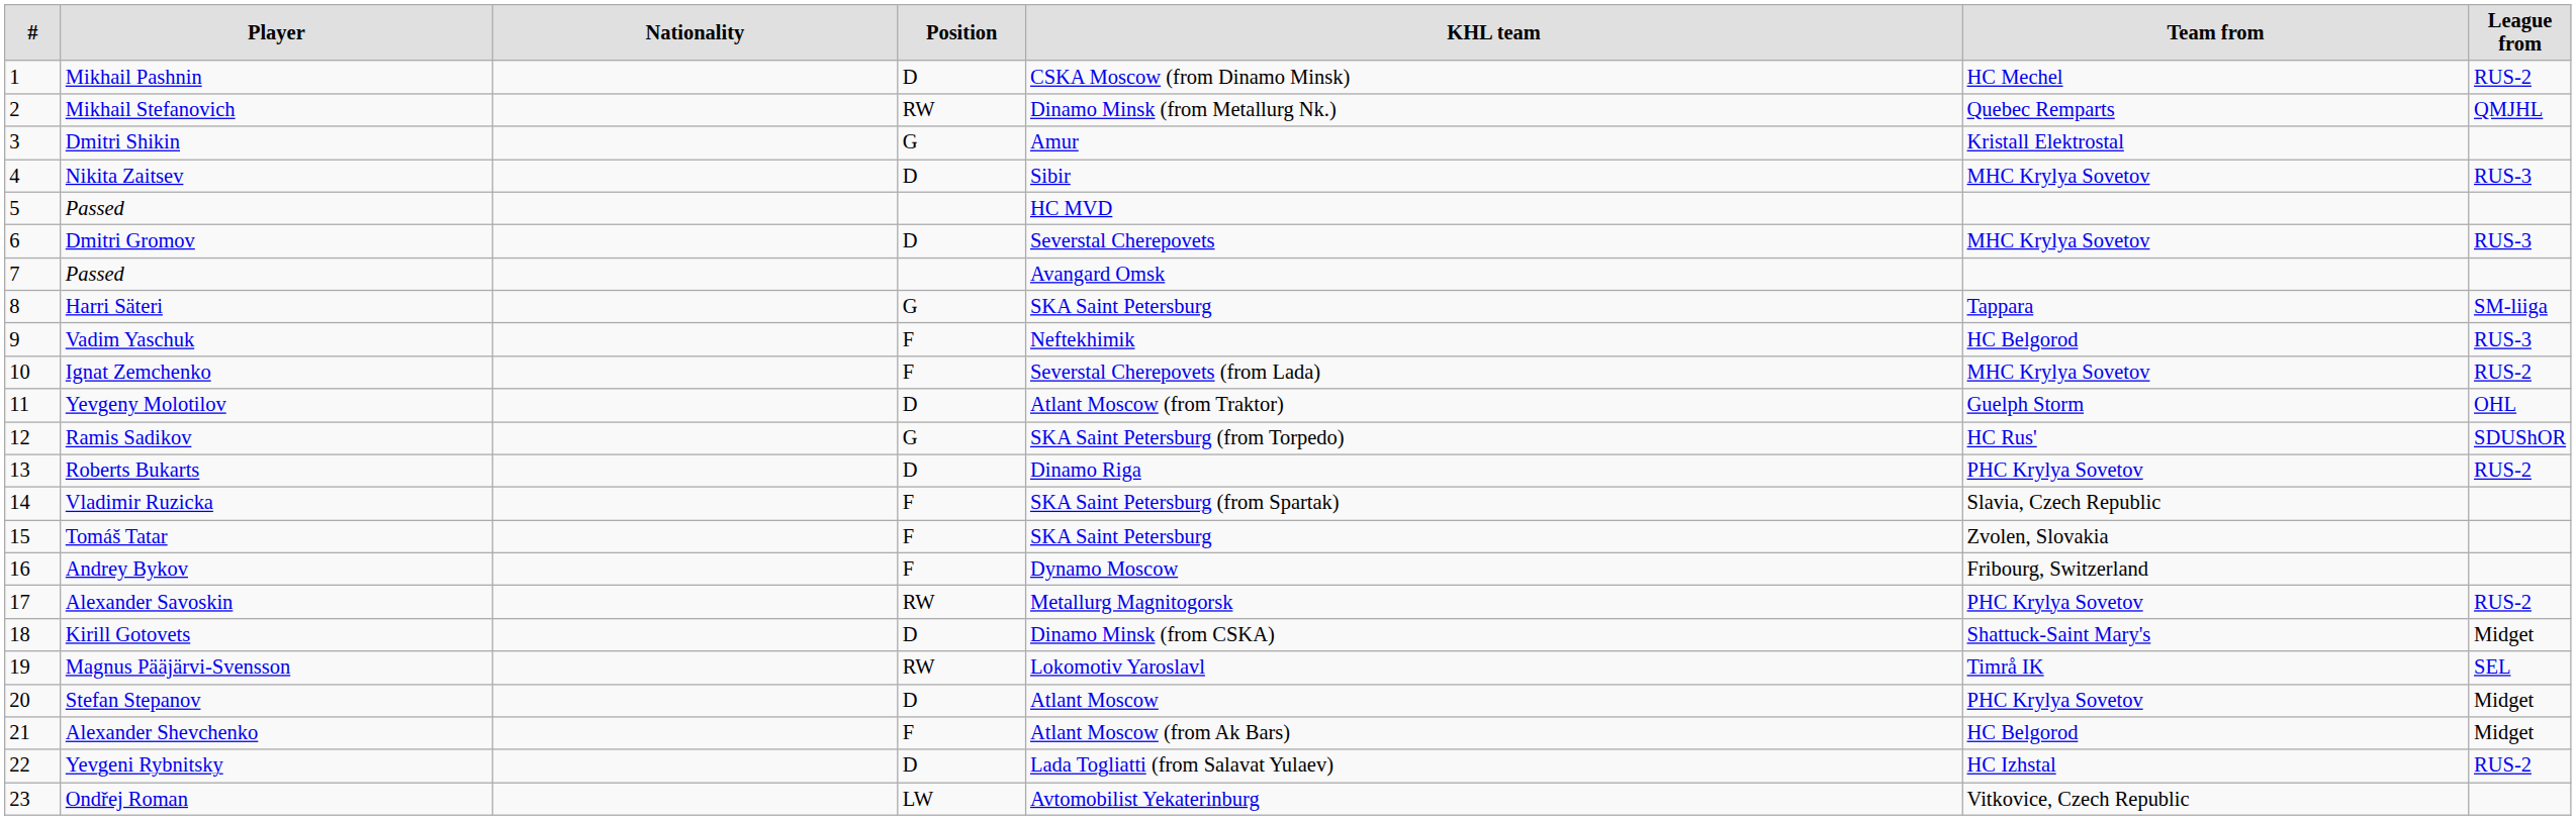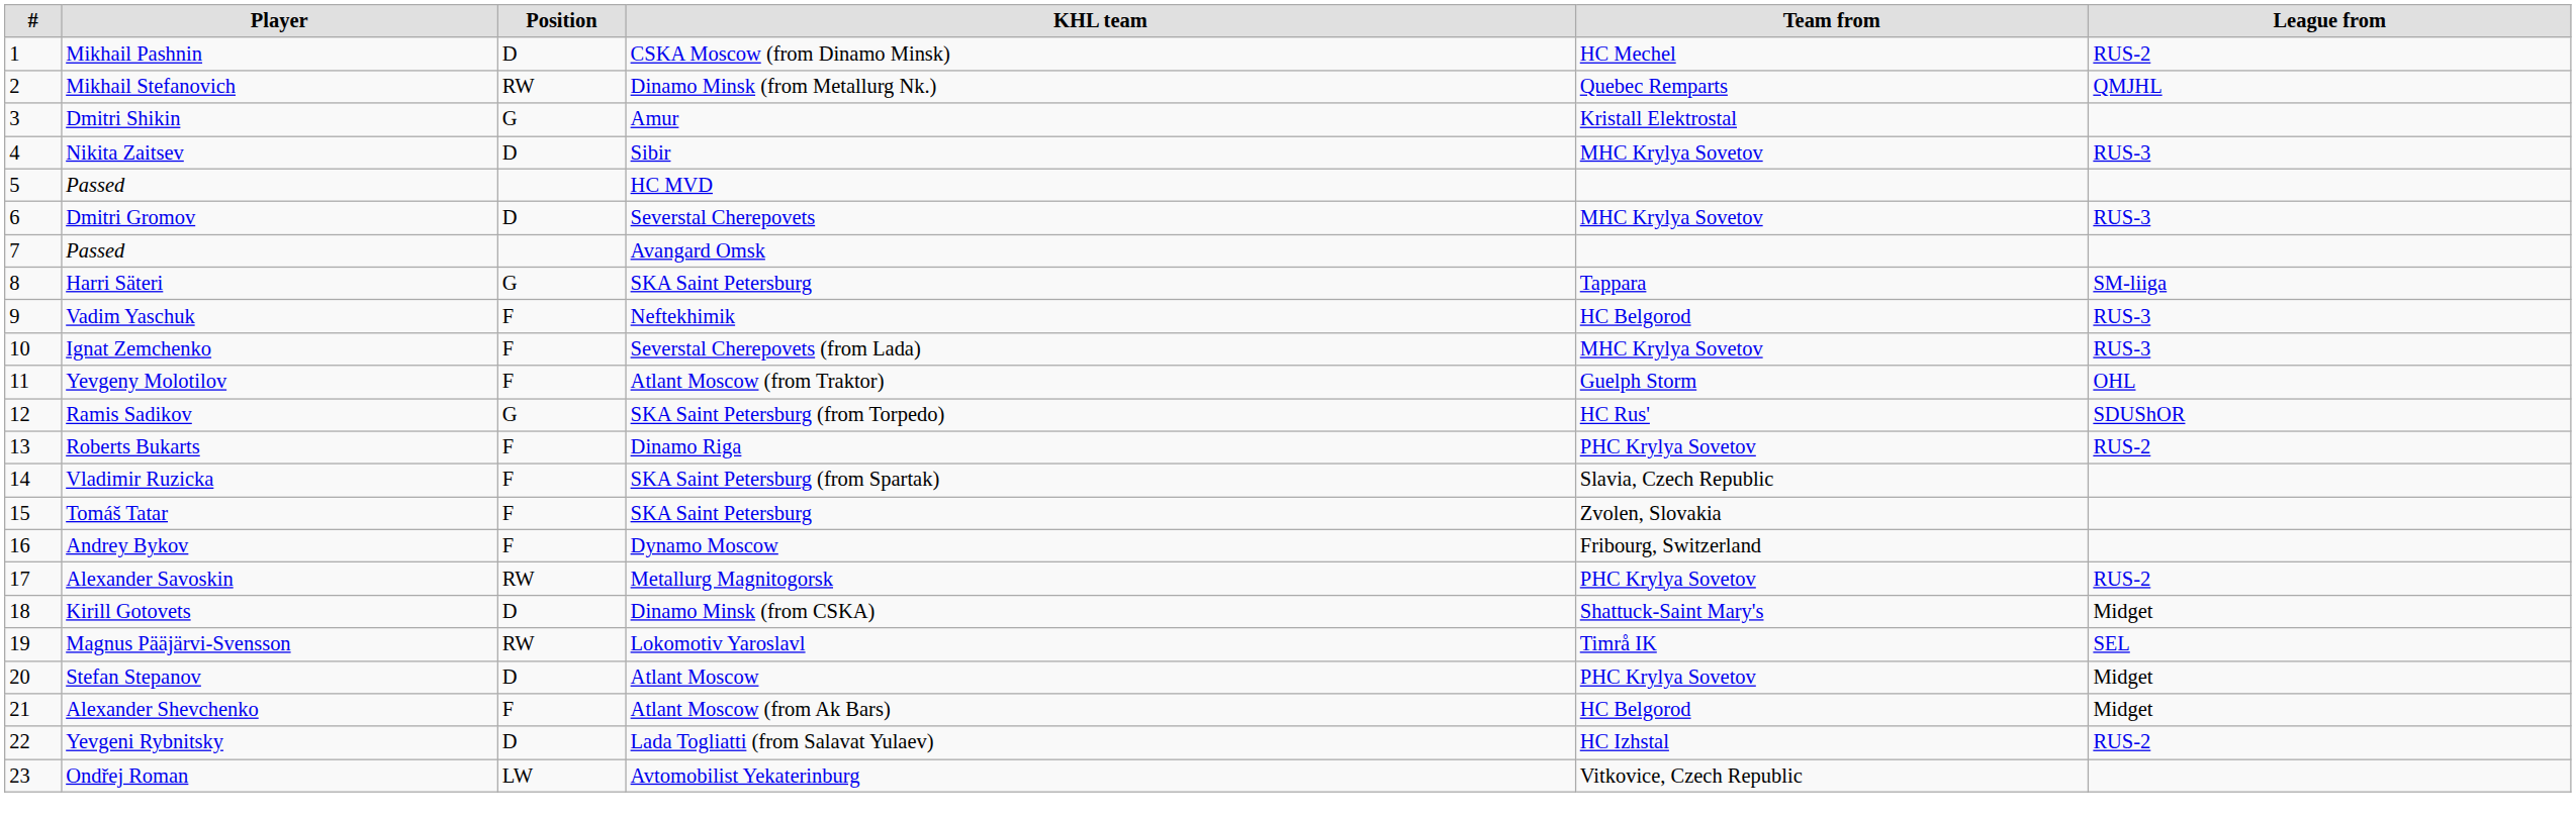 <table class="wikitable" style="width:100%;">
 <tr>
 <th style="background:#e0e0e0; width:2.2%;">#</th>
 <th style="background:#e0e0e0; width:17%;">Player</th>
-<th style="background:#e0e0e0; width:16%;">Nationality</th>
 <th style="background:#e0e0e0; width:5%;">Position</th>
 <th style="background:#e0e0e0; width:37%;">KHL team</th>
 <th style="background:#e0e0e0; width:20%;">Team from</th>
 <th style="background:#e0e0e0; width:20%;">League from</th>
 </tr>
 <tr>
 <td>1</td>
 <td><a href='#'>Mikhail Pashnin</a></td>
-<td></td>
 <td>D</td>
 <td><a href='#'>CSKA Moscow</a> (from Dinamo Minsk)</td>
 <td><a href='#'>HC Mechel</a></td>
 <td><a href='#'>RUS-2</a></td>
 </tr>
 <tr>
 <td>2</td>
 <td><a href='#'>Mikhail Stefanovich</a></td>
-<td></td>
 <td>RW</td>
 <td><a href='#'>Dinamo Minsk</a> (from Metallurg Nk.)</td>
 <td><a href='#'>Quebec Remparts</a></td>
 <td><a href='#'>QMJHL</a></td>
 </tr>
 <tr>
 <td>3</td>
 <td><a href='#'>Dmitri Shikin</a></td>
-<td></td>
 <td>G</td>
 <td><a href='#'>Amur</a></td>
 <td><a href='#'>Kristall Elektrostal</a></td>
 <td></td>
 </tr>
 <tr>
 <td>4</td>
 <td><a href='#'>Nikita Zaitsev</a></td>
-<td></td>
 <td>D</td>
 <td><a href='#'>Sibir</a></td>
 <td><a href='#'>MHC Krylya Sovetov</a></td>
 <td><a href='#'>RUS-3</a></td>
 </tr>
 <tr>
 <td>5</td>
 <td><em>Passed</em></td>
 <td></td>
-<td></td>
 <td><a href='#'>HC MVD</a></td>
 <td></td>
 <td></td>
 </tr>
 <tr>
 <td>6</td>
 <td><a href='#'>Dmitri Gromov</a></td>
-<td></td>
 <td>D</td>
 <td><a href='#'>Severstal Cherepovets</a></td>
 <td><a href='#'>MHC Krylya Sovetov</a></td>
 <td><a href='#'>RUS-3</a></td>
 </tr>
 <tr>
 <td>7</td>
 <td><em>Passed</em></td>
 <td></td>
-<td></td>
 <td><a href='#'>Avangard Omsk</a></td>
 <td></td>
 <td></td>
 </tr>
 <tr>
 <td>8</td>
 <td><a href='#'>Harri Säteri</a></td>
-<td></td>
 <td>G</td>
 <td><a href='#'>SKA Saint Petersburg</a></td>
 <td><a href='#'>Tappara</a></td>
 <td><a href='#'>SM-liiga</a></td>
 </tr>
 <tr>
 <td>9</td>
 <td><a href='#'>Vadim Yaschuk</a></td>
-<td></td>
 <td>F</td>
 <td><a href='#'>Neftekhimik</a></td>
 <td><a href='#'>HC Belgorod</a></td>
 <td><a href='#'>RUS-3</a></td>
 </tr>
 <tr>
 <td>10</td>
 <td><a href='#'>Ignat Zemchenko</a></td>
-<td></td>
 <td>F</td>
 <td><a href='#'>Severstal Cherepovets</a> (from Lada)</td>
 <td><a href='#'>MHC Krylya Sovetov</a></td>
-<td><a href='#'>RUS-2</a></td>
+<td><a href='#'>RUS-3</a></td>
 </tr>
 <tr>
 <td>11</td>
 <td><a href='#'>Yevgeny Molotilov</a></td>
-<td></td>
-<td>D</td>
+<td>F</td>
 <td><a href='#'>Atlant Moscow</a> (from Traktor)</td>
 <td><a href='#'>Guelph Storm</a></td>
 <td><a href='#'>OHL</a></td>
 </tr>
 <tr>
 <td>12</td>
 <td><a href='#'>Ramis Sadikov</a></td>
-<td></td>
 <td>G</td>
 <td><a href='#'>SKA Saint Petersburg</a> (from Torpedo)</td>
 <td><a href='#'>HC Rus'</a></td>
 <td><a href='#'>SDUShOR</a></td>
 </tr>
 <tr>
 <td>13</td>
 <td><a href='#'>Roberts Bukarts</a></td>
-<td></td>
-<td>D</td>
+<td>F</td>
 <td><a href='#'>Dinamo Riga</a></td>
 <td><a href='#'>PHC Krylya Sovetov</a></td>
 <td><a href='#'>RUS-2</a></td>
 </tr>
 <tr>
 <td>14</td>
 <td><a href='#'>Vladimir Ruzicka</a></td>
-<td></td>
 <td>F</td>
 <td><a href='#'>SKA Saint Petersburg</a> (from Spartak)</td>
 <td>Slavia, Czech Republic</td>
 <td></td>
 </tr>
 <tr>
 <td>15</td>
 <td><a href='#'>Tomáš Tatar</a></td>
-<td></td>
 <td>F</td>
 <td><a href='#'>SKA Saint Petersburg</a></td>
 <td>Zvolen, Slovakia</td>
 <td></td>
 </tr>
 <tr>
 <td>16</td>
 <td><a href='#'>Andrey Bykov</a></td>
-<td></td>
 <td>F</td>
 <td><a href='#'>Dynamo Moscow</a></td>
 <td>Fribourg, Switzerland</td>
 <td></td>
 </tr>
 <tr>
 <td>17</td>
 <td><a href='#'>Alexander Savoskin</a></td>
-<td></td>
 <td>RW</td>
 <td><a href='#'>Metallurg Magnitogorsk</a></td>
 <td><a href='#'>PHC Krylya Sovetov</a></td>
 <td><a href='#'>RUS-2</a></td>
 </tr>
 <tr>
 <td>18</td>
 <td><a href='#'>Kirill Gotovets</a></td>
-<td></td>
 <td>D</td>
 <td><a href='#'>Dinamo Minsk</a> (from CSKA)</td>
 <td><a href='#'>Shattuck-Saint Mary's</a></td>
 <td>Midget</td>
 </tr>
 <tr>
 <td>19</td>
 <td><a href='#'>Magnus Pääjärvi-Svensson</a></td>
-<td></td>
 <td>RW</td>
 <td><a href='#'>Lokomotiv Yaroslavl</a></td>
 <td><a href='#'>Timrå IK</a></td>
 <td><a href='#'>SEL</a></td>
 </tr>
 <tr>
 <td>20</td>
 <td><a href='#'>Stefan Stepanov</a></td>
-<td></td>
 <td>D</td>
 <td><a href='#'>Atlant Moscow</a></td>
 <td><a href='#'>PHC Krylya Sovetov</a></td>
 <td>Midget</td>
 </tr>
 <tr>
 <td>21</td>
 <td><a href='#'>Alexander Shevchenko</a></td>
-<td></td>
 <td>F</td>
 <td><a href='#'>Atlant Moscow</a> (from Ak Bars)</td>
 <td><a href='#'>HC Belgorod</a></td>
 <td>Midget</td>
 </tr>
 <tr>
 <td>22</td>
 <td><a href='#'>Yevgeni Rybnitsky</a></td>
-<td></td>
 <td>D</td>
 <td><a href='#'>Lada Togliatti</a> (from Salavat Yulaev)</td>
 <td><a href='#'>HC Izhstal</a></td>
 <td><a href='#'>RUS-2</a></td>
 </tr>
 <tr>
 <td>23</td>
 <td><a href='#'>Ondřej Roman</a></td>
-<td></td>
 <td>LW</td>
 <td><a href='#'>Avtomobilist Yekaterinburg</a></td>
 <td>Vitkovice, Czech Republic</td>
 <td></td>
 </tr>
 </table>
